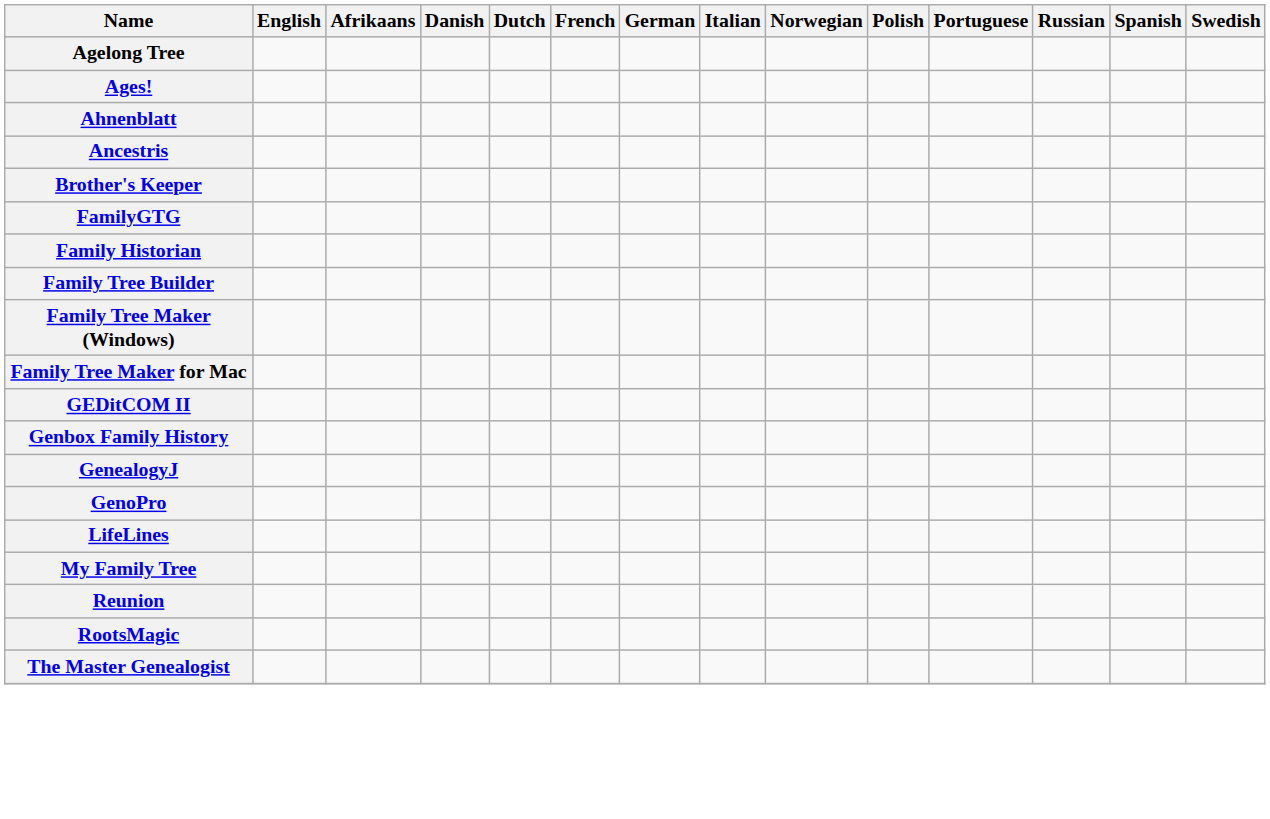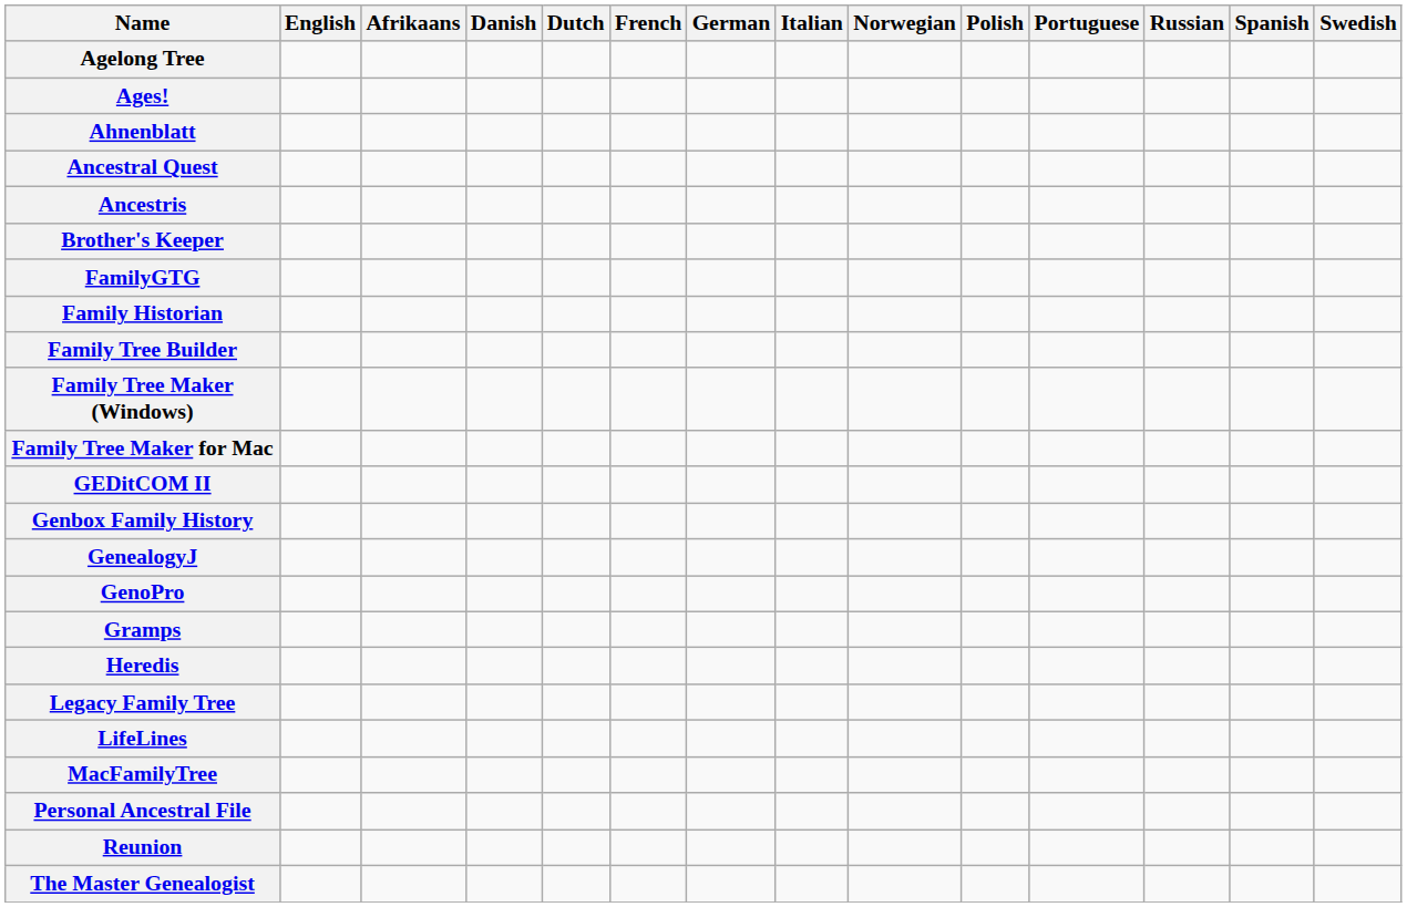 <table class="wikitable sortable sticky-header" style="font-size: 85%; text-align: center; width: auto;">
 <tr>
 <th style="width: 12em">Name</th>
 <th>English</th>
 <th>Afrikaans</th>
 <th>Danish</th>
 <th>Dutch</th>
 <th>French</th>
 <th>German</th>
 <th>Italian</th>
 <th>Norwegian</th>
 <th>Polish</th>
 <th>Portuguese</th>
 <th>Russian</th>
 <th>Spanish</th>
 <th>Swedish</th>
 </tr>
 <tr>
 <th>Agelong Tree</th>
 <td></td>
 <td></td>
 <td></td>
 <td></td>
 <td></td>
 <td></td>
 <td></td>
 <td></td>
 <td></td>
 <td></td>
 <td></td>
 <td></td>
 <td></td>
 </tr>
 <tr>
 <th><a href='#'>Ages!</a></th>
 <td></td>
 <td></td>
 <td></td>
 <td></td>
 <td></td>
 <td></td>
 <td></td>
 <td></td>
 <td></td>
 <td></td>
 <td></td>
 <td></td>
 <td></td>
 </tr>
 <tr>
 <th><a href='#'>Ahnenblatt</a></th>
+<td></td>
+<td></td>
+<td></td>
+<td></td>
+<td></td>
+<td></td>
+<td></td>
+<td></td>
+<td></td>
+<td></td>
+<td></td>
+<td></td>
+<td></td>
+</tr>
+<tr>
+<th><a href='#'>Ancestral Quest</a></th>
 <td></td>
 <td></td>
 <td></td>
 <td></td>
 <td></td>
 <td></td>
 <td></td>
 <td></td>
 <td></td>
 <td></td>
 <td></td>
 <td></td>
 <td></td>
 </tr>
 <tr>
 <th><a href='#'>Ancestris</a></th>
 <td></td>
 <td></td>
 <td></td>
 <td></td>
 <td></td>
 <td></td>
 <td></td>
 <td></td>
 <td></td>
 <td></td>
 <td></td>
 <td></td>
 <td></td>
 </tr>
 <tr>
 <th><a href='#'>Brother's Keeper</a></th>
 <td></td>
 <td></td>
 <td></td>
 <td></td>
 <td></td>
 <td></td>
 <td></td>
 <td></td>
 <td></td>
 <td></td>
 <td></td>
 <td></td>
 <td></td>
 </tr>
 <tr>
 <th><a href='#'>FamilyGTG</a></th>
 <td></td>
 <td></td>
 <td></td>
 <td></td>
 <td></td>
 <td></td>
 <td></td>
 <td></td>
 <td></td>
 <td></td>
 <td></td>
 <td></td>
 <td></td>
 </tr>
 <tr>
 <th><a href='#'>Family Historian</a></th>
 <td></td>
 <td></td>
 <td></td>
 <td></td>
 <td></td>
 <td></td>
 <td></td>
 <td></td>
 <td></td>
 <td></td>
 <td></td>
 <td></td>
 <td></td>
 </tr>
 <tr>
 <th><a href='#'>Family Tree Builder</a></th>
 <td></td>
 <td></td>
 <td></td>
 <td></td>
 <td></td>
 <td></td>
 <td></td>
 <td></td>
 <td></td>
 <td></td>
 <td></td>
 <td></td>
 <td></td>
 </tr>
 <tr>
 <th><a href='#'>Family Tree Maker</a> (Windows)</th>
 <td></td>
 <td></td>
 <td></td>
 <td></td>
 <td></td>
 <td></td>
 <td></td>
 <td></td>
 <td></td>
 <td></td>
 <td></td>
 <td></td>
 <td></td>
 </tr>
 <tr>
 <th><a href='#'>Family Tree Maker</a> for Mac</th>
 <td></td>
 <td></td>
 <td></td>
 <td></td>
 <td></td>
 <td></td>
 <td></td>
 <td></td>
 <td></td>
 <td></td>
 <td></td>
 <td></td>
 <td></td>
 </tr>
 <tr>
 <th><a href='#'>GEDitCOM II</a></th>
 <td></td>
 <td></td>
 <td></td>
 <td></td>
 <td></td>
 <td></td>
 <td></td>
 <td></td>
 <td></td>
 <td></td>
 <td></td>
 <td></td>
 <td></td>
 </tr>
 <tr>
 <th><a href='#'>Genbox Family History</a></th>
 <td></td>
 <td></td>
 <td></td>
 <td></td>
 <td></td>
 <td></td>
 <td></td>
 <td></td>
 <td></td>
 <td></td>
 <td></td>
 <td></td>
 <td></td>
 </tr>
 <tr>
 <th><a href='#'>GenealogyJ</a></th>
 <td></td>
 <td></td>
 <td></td>
 <td></td>
 <td></td>
 <td></td>
 <td></td>
 <td></td>
 <td></td>
 <td></td>
 <td></td>
 <td></td>
 <td></td>
 </tr>
 <tr>
 <th><a href='#'>GenoPro</a></th>
 <td></td>
 <td></td>
 <td></td>
 <td></td>
 <td></td>
 <td></td>
 <td></td>
 <td></td>
 <td></td>
 <td></td>
 <td></td>
 <td></td>
 <td></td>
 </tr>
 <tr>
+<th><a href='#'>Gramps</a></th>
+<td></td>
+<td></td>
+<td></td>
+<td></td>
+<td></td>
+<td></td>
+<td></td>
+<td></td>
+<td></td>
+<td></td>
+<td></td>
+<td></td>
+<td></td>
+</tr>
+<tr>
+<th><a href='#'>Heredis</a></th>
+<td></td>
+<td></td>
+<td></td>
+<td></td>
+<td></td>
+<td></td>
+<td></td>
+<td></td>
+<td></td>
+<td></td>
+<td></td>
+<td></td>
+<td></td>
+</tr>
+<tr>
+<th><a href='#'>Legacy Family Tree</a></th>
+<td></td>
+<td></td>
+<td></td>
+<td></td>
+<td></td>
+<td></td>
+<td></td>
+<td></td>
+<td></td>
+<td></td>
+<td></td>
+<td></td>
+<td></td>
+</tr>
+<tr>
 <th><a href='#'>LifeLines</a></th>
 <td></td>
 <td></td>
 <td></td>
 <td></td>
 <td></td>
 <td></td>
 <td></td>
 <td></td>
 <td></td>
 <td></td>
 <td></td>
 <td></td>
 <td></td>
 </tr>
 <tr>
-<th><a href='#'>My Family Tree</a></th>
+<th><a href='#'>MacFamilyTree</a></th>
+<td></td>
+<td></td>
+<td></td>
+<td></td>
+<td></td>
+<td></td>
+<td></td>
+<td></td>
+<td></td>
+<td></td>
+<td></td>
+<td></td>
+<td></td>
+</tr>
+<tr>
+<th><a href='#'>Personal Ancestral File</a></th>
 <td></td>
 <td></td>
 <td></td>
 <td></td>
 <td></td>
 <td></td>
 <td></td>
 <td></td>
 <td></td>
 <td></td>
 <td></td>
 <td></td>
 <td></td>
 </tr>
 <tr>
 <th><a href='#'>Reunion</a></th>
-<td></td>
-<td></td>
-<td></td>
-<td></td>
-<td></td>
-<td></td>
-<td></td>
-<td></td>
-<td></td>
-<td></td>
-<td></td>
-<td></td>
-<td></td>
-</tr>
-<tr>
-<th><a href='#'>RootsMagic</a></th>
 <td></td>
 <td></td>
 <td></td>
 <td></td>
 <td></td>
 <td></td>
 <td></td>
 <td></td>
 <td></td>
 <td></td>
 <td></td>
 <td></td>
 <td></td>
 </tr>
 <tr>
 <th><a href='#'>The Master Genealogist</a></th>
 <td></td>
 <td></td>
 <td></td>
 <td></td>
 <td></td>
 <td></td>
 <td></td>
 <td></td>
 <td></td>
 <td></td>
 <td></td>
 <td></td>
 <td></td>
 </tr>
 <tr>
 </tr>
 </table>
